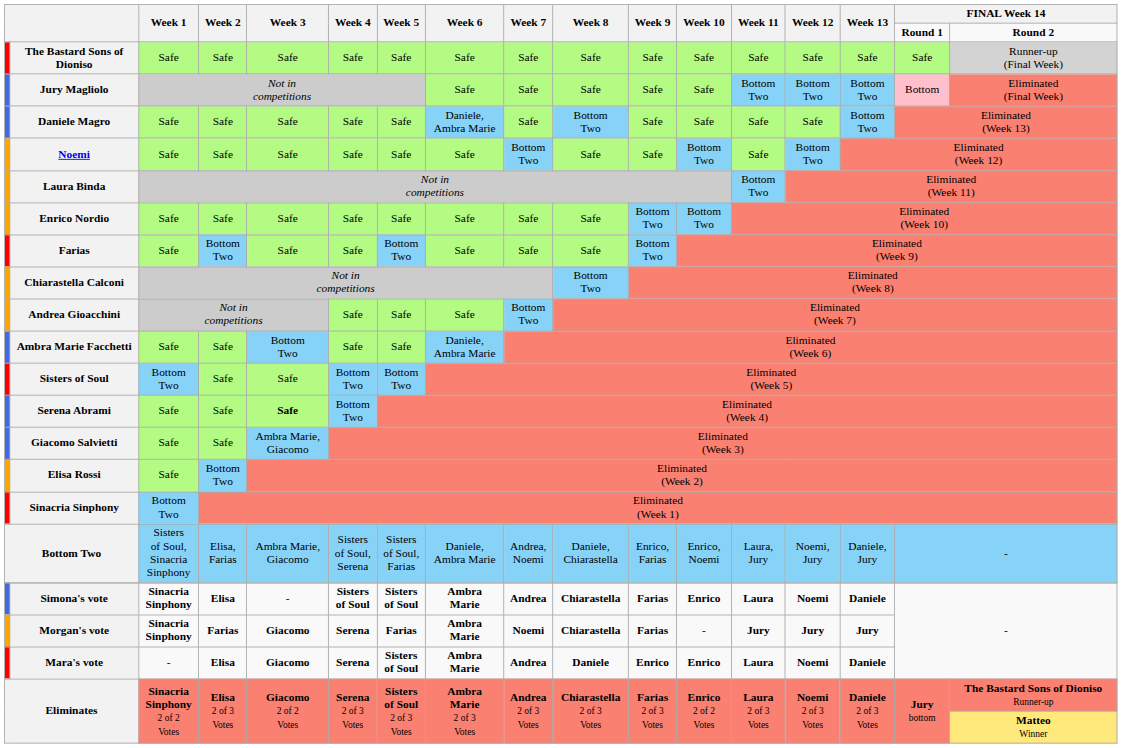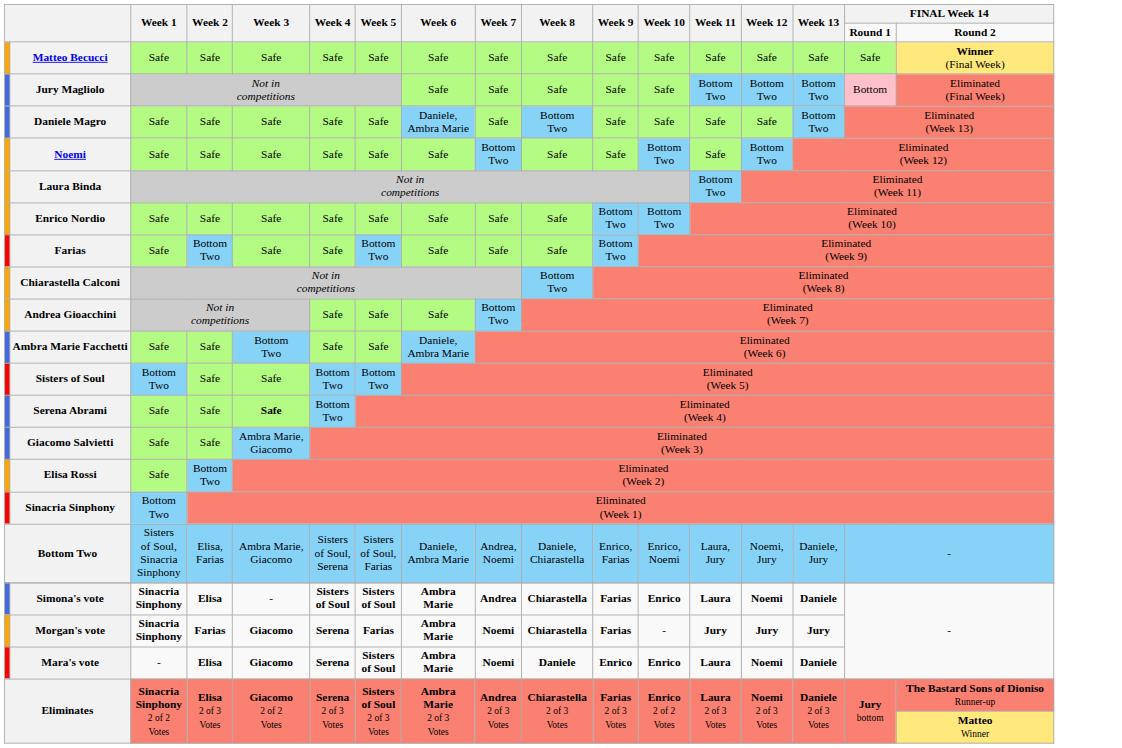 <table class="wikitable" style="text-align:center; font-size:80%">
 <tr>
 <th rowspan=2 colspan=2 style="width:12%"></th>
 <th rowspan=2>Week 1</th>
 <th rowspan=2>Week 2</th>
 <th rowspan=2>Week 3</th>
 <th rowspan=2>Week 4</th>
 <th rowspan=2>Week 5</th>
 <th rowspan=2>Week 6</th>
 <th rowspan=2>Week 7</th>
 <th rowspan=2>Week 8</th>
 <th rowspan=2>Week 9</th>
 <th rowspan=2>Week 10</th>
 <th rowspan=2>Week 11</th>
 <th rowspan=2>Week 12</th>
 <th rowspan=2>Week 13</th>
 <th colspan= 2>FINAL Week 14</th>
 </tr>
 <tr>
 <td><strong>Round 1</strong></td>
 <td><strong>Round 2</strong></td>
 </tr>
 <tr>
-<th style="background:#FF0000"></th>
-<th>The Bastard Sons of Dioniso</th>
+<th style="background:#FFA500"></th>
+<th><a href='#'>Matteo Becucci</a></th>
 <td style="background:#B4FB84">Safe</td>
 <td style="background:#B4FB84">Safe</td>
 <td style="background:#B4FB84">Safe</td>
 <td style="background:#B4FB84">Safe</td>
 <td style="background:#B4FB84">Safe</td>
 <td style="background:#B4FB84">Safe</td>
 <td style="background:#B4FB84">Safe</td>
 <td style="background:#B4FB84">Safe</td>
 <td style="background:#B4FB84">Safe</td>
 <td style="background:#B4FB84">Safe</td>
 <td style="background:#B4FB84">Safe</td>
 <td style="background:#B4FB84">Safe</td>
 <td style="background:#B4FB84">Safe</td>
 <td style="background:#B4FB84">Safe</td>
-<td style="background:lightgrey" colspan=1>Runner-up <br> (Final Week)</td>
+<td style="background:#FFE87C"><strong>Winner</strong><br> (Final Week)</td>
 </tr>
 <tr>
 <th style="background:#4169E1"></th>
 <th>Jury Magliolo</th>
 <td style="background:#CCCCCC;" colspan="5"><em>Not in<br>competitions</em></td>
 <td style="background:#B4FB84">Safe</td>
 <td style="background:#B4FB84">Safe</td>
 <td style="background:#B4FB84">Safe</td>
 <td style="background:#B4FB84">Safe</td>
 <td style="background:#B4FB84">Safe</td>
 <td style="background:#87D3F8">Bottom<br>Two</td>
 <td style="background:#87D3F8">Bottom<br>Two</td>
 <td style="background:#87D3F8">Bottom<br>Two</td>
 <td style="background:pink">Bottom</td>
 <td style="background:#FA8072" colspan=1>Eliminated <br> (Final Week)</td>
 </tr>
 <tr>
 <th style="background:#4169E1"></th>
 <th>Daniele Magro</th>
 <td style="background:#B4FB84">Safe</td>
 <td style="background:#B4FB84">Safe</td>
 <td style="background:#B4FB84">Safe</td>
 <td style="background:#B4FB84">Safe</td>
 <td style="background:#B4FB84">Safe</td>
 <td style="background:#87D3F8">Daniele,<br>Ambra Marie</td>
 <td style="background:#B4FB84">Safe</td>
 <td style="background:#87D3F8">Bottom<br>Two</td>
 <td style="background:#B4FB84">Safe</td>
 <td style="background:#B4FB84">Safe</td>
 <td style="background:#B4FB84">Safe</td>
 <td style="background:#B4FB84">Safe</td>
 <td style="background:#87D3F8">Bottom<br>Two</td>
 <td style="background:#FA8072" colspan=2>Eliminated <br> (Week 13)</td>
 </tr>
 <tr>
 <th style="background:#FFA500"></th>
 <th><a href='#'>Noemi</a></th>
 <td style="background:#B4FB84">Safe</td>
 <td style="background:#B4FB84">Safe</td>
 <td style="background:#B4FB84">Safe</td>
 <td style="background:#B4FB84">Safe</td>
 <td style="background:#B4FB84">Safe</td>
 <td style="background:#B4FB84">Safe</td>
 <td style="background:#87D3F8">Bottom<br>Two</td>
 <td style="background:#B4FB84">Safe</td>
 <td style="background:#B4FB84">Safe</td>
 <td style="background:#87D3F8">Bottom<br>Two</td>
 <td style="background:#B4FB84">Safe</td>
 <td style="background:#87D3F8">Bottom<br>Two</td>
 <td style="background:#FA8072" colspan=3>Eliminated <br> (Week 12)</td>
 </tr>
 <tr>
 <th style="background:#FFA500"></th>
 <th>Laura Binda</th>
 <td style="background:#CCCCCC;" colspan="10"><em>Not in<br>competitions</em></td>
 <td style="background:#87D3F8">Bottom<br>Two</td>
 <td style="background:#FA8072" colspan=4>Eliminated <br> (Week 11)</td>
 </tr>
 <tr>
 <th style="background:#FFA500"></th>
 <th>Enrico Nordio</th>
 <td style="background:#B4FB84">Safe</td>
 <td style="background:#B4FB84">Safe</td>
 <td style="background:#B4FB84">Safe</td>
 <td style="background:#B4FB84">Safe</td>
 <td style="background:#B4FB84">Safe</td>
 <td style="background:#B4FB84">Safe</td>
 <td style="background:#B4FB84">Safe</td>
 <td style="background:#B4FB84">Safe</td>
 <td style="background:#87D3F8">Bottom<br>Two</td>
 <td style="background:#87D3F8">Bottom<br>Two</td>
 <td style="background:#FA8072" colspan=5>Eliminated <br> (Week 10)</td>
 </tr>
 <tr>
 <th style="background:#FF0000"></th>
 <th>Farias</th>
 <td style="background:#B4FB84">Safe</td>
 <td style="background:#87D3F8">Bottom<br>Two</td>
 <td style="background:#B4FB84">Safe</td>
 <td style="background:#B4FB84">Safe</td>
 <td style="background:#87D3F8">Bottom<br>Two</td>
 <td style="background:#B4FB84">Safe</td>
 <td style="background:#B4FB84">Safe</td>
 <td style="background:#B4FB84">Safe</td>
 <td style="background:#87D3F8">Bottom<br>Two</td>
 <td style="background:#FA8072" colspan=6>Eliminated <br> (Week 9)</td>
 </tr>
 <tr>
 <th style="background:#FFA500"></th>
 <th>Chiarastella Calconi</th>
 <td style="background:#CCCCCC;" colspan="7"><em>Not in<br>competitions</em></td>
 <td style="background:#87D3F8">Bottom<br>Two</td>
 <td style="background:#FA8072" colspan=7>Eliminated <br> (Week 8)</td>
 </tr>
 <tr>
 <th style="background:#FFA500"></th>
 <th>Andrea Gioacchini</th>
 <td style="background:#CCCCCC;" colspan="3"><em>Not in<br>competitions</em></td>
 <td style="background:#B4FB84">Safe</td>
 <td style="background:#B4FB84">Safe</td>
 <td style="background:#B4FB84">Safe</td>
 <td style="background:#87D3F8">Bottom<br>Two</td>
 <td style="background:#FA8072" colspan=8>Eliminated <br> (Week 7)</td>
 </tr>
 <tr>
 <th style="background:#4169E1"></th>
 <th>Ambra Marie Facchetti</th>
 <td style="background:#B4FB84">Safe</td>
 <td style="background:#B4FB84">Safe</td>
 <td style="background:#87D3F8">Bottom<br>Two</td>
 <td style="background:#B4FB84">Safe</td>
 <td style="background:#B4FB84">Safe</td>
 <td style="background:#87D3F8">Daniele,<br>Ambra Marie</td>
 <td style="background:#FA8072" colspan=9>Eliminated <br> (Week 6)</td>
 </tr>
 <tr>
 <th style="background:#FF0000"></th>
 <th>Sisters of Soul</th>
 <td style="background:#87D3F8">Bottom<br>Two</td>
 <td style="background:#B4FB84">Safe</td>
 <td style="background:#B4FB84">Safe</td>
 <td style="background:#87D3F8">Bottom<br>Two</td>
 <td style="background:#87D3F8">Bottom<br>Two</td>
 <td style="background:#FA8072" colspan=10>Eliminated <br> (Week 5)</td>
 </tr>
 <tr>
 <th style="background:#4169E1"></th>
 <th>Serena Abrami</th>
 <td style="background:#B4FB84">Safe</td>
 <td style="background:#B4FB84">Safe</td>
 <td style="background:#B4FB84"><strong>Safe</strong></td>
 <td style="background:#87D3F8">Bottom<br>Two</td>
 <td style="background:#FA8072" colspan=11>Eliminated <br> (Week 4)</td>
 </tr>
 <tr>
 <th style="background:#4169E1"></th>
 <th>Giacomo Salvietti</th>
 <td style="background:#B4FB84">Safe</td>
 <td style="background:#B4FB84">Safe</td>
 <td style="background:#87D3F8">Ambra Marie,<br>Giacomo</td>
 <td style="background:#FA8072" colspan=12>Eliminated <br> (Week 3)</td>
 </tr>
 <tr>
 <th style="background:#FFA500"></th>
 <th>Elisa Rossi</th>
 <td style="background:#B4FB84">Safe</td>
 <td style="background:#87D3F8">Bottom<br>Two</td>
 <td style="background:#FA8072" colspan=13>Eliminated <br> (Week 2)</td>
 </tr>
 <tr>
 <th style="background:#FF0000"></th>
 <th>Sinacria Sinphony</th>
 <td style="background:#87D3F8">Bottom<br>Two</td>
 <td style="background:#FA8072" colspan=14>Eliminated <br> (Week 1)</td>
 </tr>
 <tr>
 <th colspan=2>Bottom Two</th>
 <td style="background:#87D3F8">Sisters <br>of Soul, <br>Sinacria <br>Sinphony</td>
 <td style="background:#87D3F8">Elisa,<br>Farias</td>
 <td style="background:#87D3F8">Ambra Marie,<br>Giacomo</td>
 <td style="background:#87D3F8">Sisters<br>of Soul, <br>Serena</td>
 <td style="background:#87D3F8">Sisters<br>of Soul,<br>Farias</td>
 <td style="background:#87D3F8">Daniele,<br>Ambra Marie</td>
 <td style="background:#87D3F8">Andrea,<br>Noemi</td>
 <td style="background:#87D3F8">Daniele,<br>Chiarastella</td>
 <td style="background:#87D3F8">Enrico,<br>Farias</td>
 <td style="background:#87D3F8">Enrico,<br> Noemi</td>
 <td style="background:#87D3F8">Laura,<br>Jury</td>
 <td style="background:#87D3F8">Noemi,<br> Jury</td>
 <td style="background:#87D3F8">Daniele, <br>Jury</td>
 <td style="background:#87D3F8"   colspan=2>-</td>
 </tr>
 <tr>
 </tr>
 <tr>
 <th style="background:#4169E1"></th>
 <th>Simona's vote</th>
 <td><strong>Sinacria<br> Sinphony</strong></td>
 <td><strong>Elisa</strong></td>
 <td>-</td>
 <td><strong>Sisters<br>of Soul</strong></td>
 <td><strong>Sisters<br>of Soul</strong></td>
 <td><strong>Ambra<br> Marie</strong></td>
 <td><strong>Andrea</strong></td>
 <td><strong>Chiarastella</strong></td>
 <td><strong>Farias</strong></td>
 <td><strong>Enrico</strong></td>
 <td><strong>Laura</strong></td>
 <td><strong>Noemi</strong></td>
 <td><strong>Daniele</strong></td>
 <td rowspan=3 colspan=2>-</td>
 </tr>
 <tr>
 <th style="background:#FFA500"></th>
 <th>Morgan's vote</th>
 <td><strong>Sinacria <br>Sinphony</strong></td>
 <td><strong>Farias</strong></td>
 <td><strong>Giacomo</strong></td>
 <td><strong>Serena</strong></td>
 <td><strong>Farias</strong></td>
 <td><strong>Ambra<br> Marie</strong></td>
 <td><strong>Noemi</strong></td>
 <td><strong>Chiarastella</strong></td>
 <td><strong>Farias</strong></td>
 <td>-</td>
 <td><strong>Jury</strong></td>
 <td><strong>Jury</strong></td>
 <td><strong>Jury</strong></td>
 </tr>
 <tr>
 <th style="background:#FF0000"></th>
 <th>Mara's vote</th>
 <td>-</td>
 <td><strong>Elisa</strong></td>
 <td><strong>Giacomo</strong></td>
 <td><strong>Serena</strong></td>
 <td><strong>Sisters<br>of Soul</strong></td>
 <td><strong>Ambra<br> Marie</strong></td>
-<td><strong>Andrea</strong></td>
+<td><strong>Noemi</strong></td>
 <td><strong>Daniele</strong></td>
 <td><strong>Enrico</strong></td>
 <td><strong>Enrico</strong></td>
 <td><strong>Laura</strong></td>
 <td><strong>Noemi</strong></td>
 <td><strong>Daniele</strong></td>
 </tr>
 <tr>
 <th colspan=2 rowspan=2>Eliminates</th>
 <td style="background:#FA8072" rowspan=2><strong>Sinacria <br>Sinphony</strong><br><small>2 of 2<br>Votes</small></td>
 <td style="background:#FA8072" rowspan=2><strong>Elisa</strong><br><small>2 of 3<br>Votes</small></td>
 <td style="background:#FA8072" rowspan=2><strong>Giacomo</strong><br><small>2 of 2<br>Votes</small></td>
 <td style="background:#FA8072" rowspan=2><strong>Serena</strong> <br><small>2 of 3<br>Votes</small></td>
 <td style="background:#FA8072" rowspan=2><strong>Sisters<br>of Soul</strong> <br><small>2 of 3<br>Votes</small></td>
 <td style="background:#FA8072" rowspan=2><strong>Ambra<br> Marie</strong> <br><small>2 of 3<br>Votes</small></td>
 <td style="background:#FA8072" rowspan=2><strong>Andrea</strong> <br><small>2 of 3<br>Votes</small></td>
 <td style="background:#FA8072" rowspan=2><strong>Chiarastella</strong><br><small>2 of 3<br>Votes</small></td>
 <td style="background:#FA8072" rowspan=2><strong>Farias</strong><br><small>2 of 3<br>Votes</small></td>
 <td style="background:#FA8072" rowspan=2><strong>Enrico</strong><br><small>2 of 2<br>Votes</small></td>
 <td style="background:#FA8072" rowspan=2><strong>Laura</strong><br><small>2 of 3<br>Votes</small></td>
 <td style="background:#FA8072" rowspan=2><strong>Noemi</strong><br><small>2 of 3<br>Votes</small></td>
 <td style="background:#FA8072" rowspan=2><strong>Daniele</strong><br><small>2 of 3<br>Votes</small></td>
 <td style="background:#FA8072" rowspan=2><strong>Jury</strong> <br><small>bottom</small></td>
 <td style="background:#FA8072"><strong>The Bastard Sons of Dioniso</strong> <br><small>Runner-up</small></td>
 </tr>
 <tr>
 <td style="background:#FFE87C"><strong>Matteo</strong> <br><small>Winner</small></td>
 </tr>
 </table>
